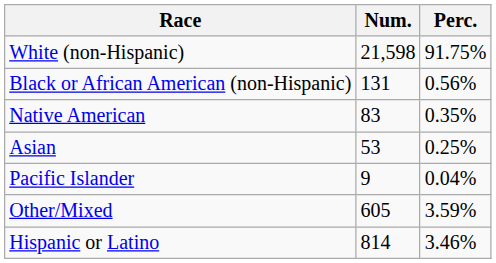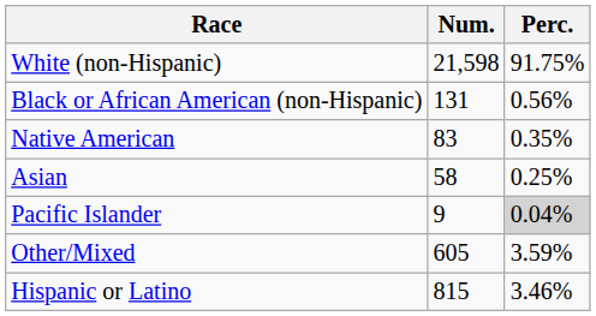 <table class="wikitable">
 <tr>
 <th>Race</th>
 <th>Num.</th>
 <th>Perc.</th>
 </tr>
 <tr>
 <td><a href='#'>White</a> (non-Hispanic)</td>
 <td>21,598</td>
 <td>91.75%</td>
 </tr>
 <tr>
 <td><a href='#'>Black or African American</a> (non-Hispanic)</td>
 <td>131</td>
 <td>0.56%</td>
 </tr>
 <tr>
 <td><a href='#'>Native American</a></td>
 <td>83</td>
 <td>0.35%</td>
 </tr>
 <tr>
 <td><a href='#'>Asian</a></td>
-<td>53</td>
+<td>58</td>
 <td>0.25%</td>
 </tr>
 <tr>
 <td><a href='#'>Pacific Islander</a></td>
 <td>9</td>
-<td>0.04%</td>
+<td style="background: lightgrey;">0.04%</td>
 </tr>
 <tr>
 <td><a href='#'>Other/Mixed</a></td>
 <td>605</td>
 <td>3.59%</td>
 </tr>
 <tr>
 <td><a href='#'>Hispanic</a> or <a href='#'>Latino</a></td>
-<td>814</td>
+<td>815</td>
 <td>3.46%</td>
 </tr>
 </table>
